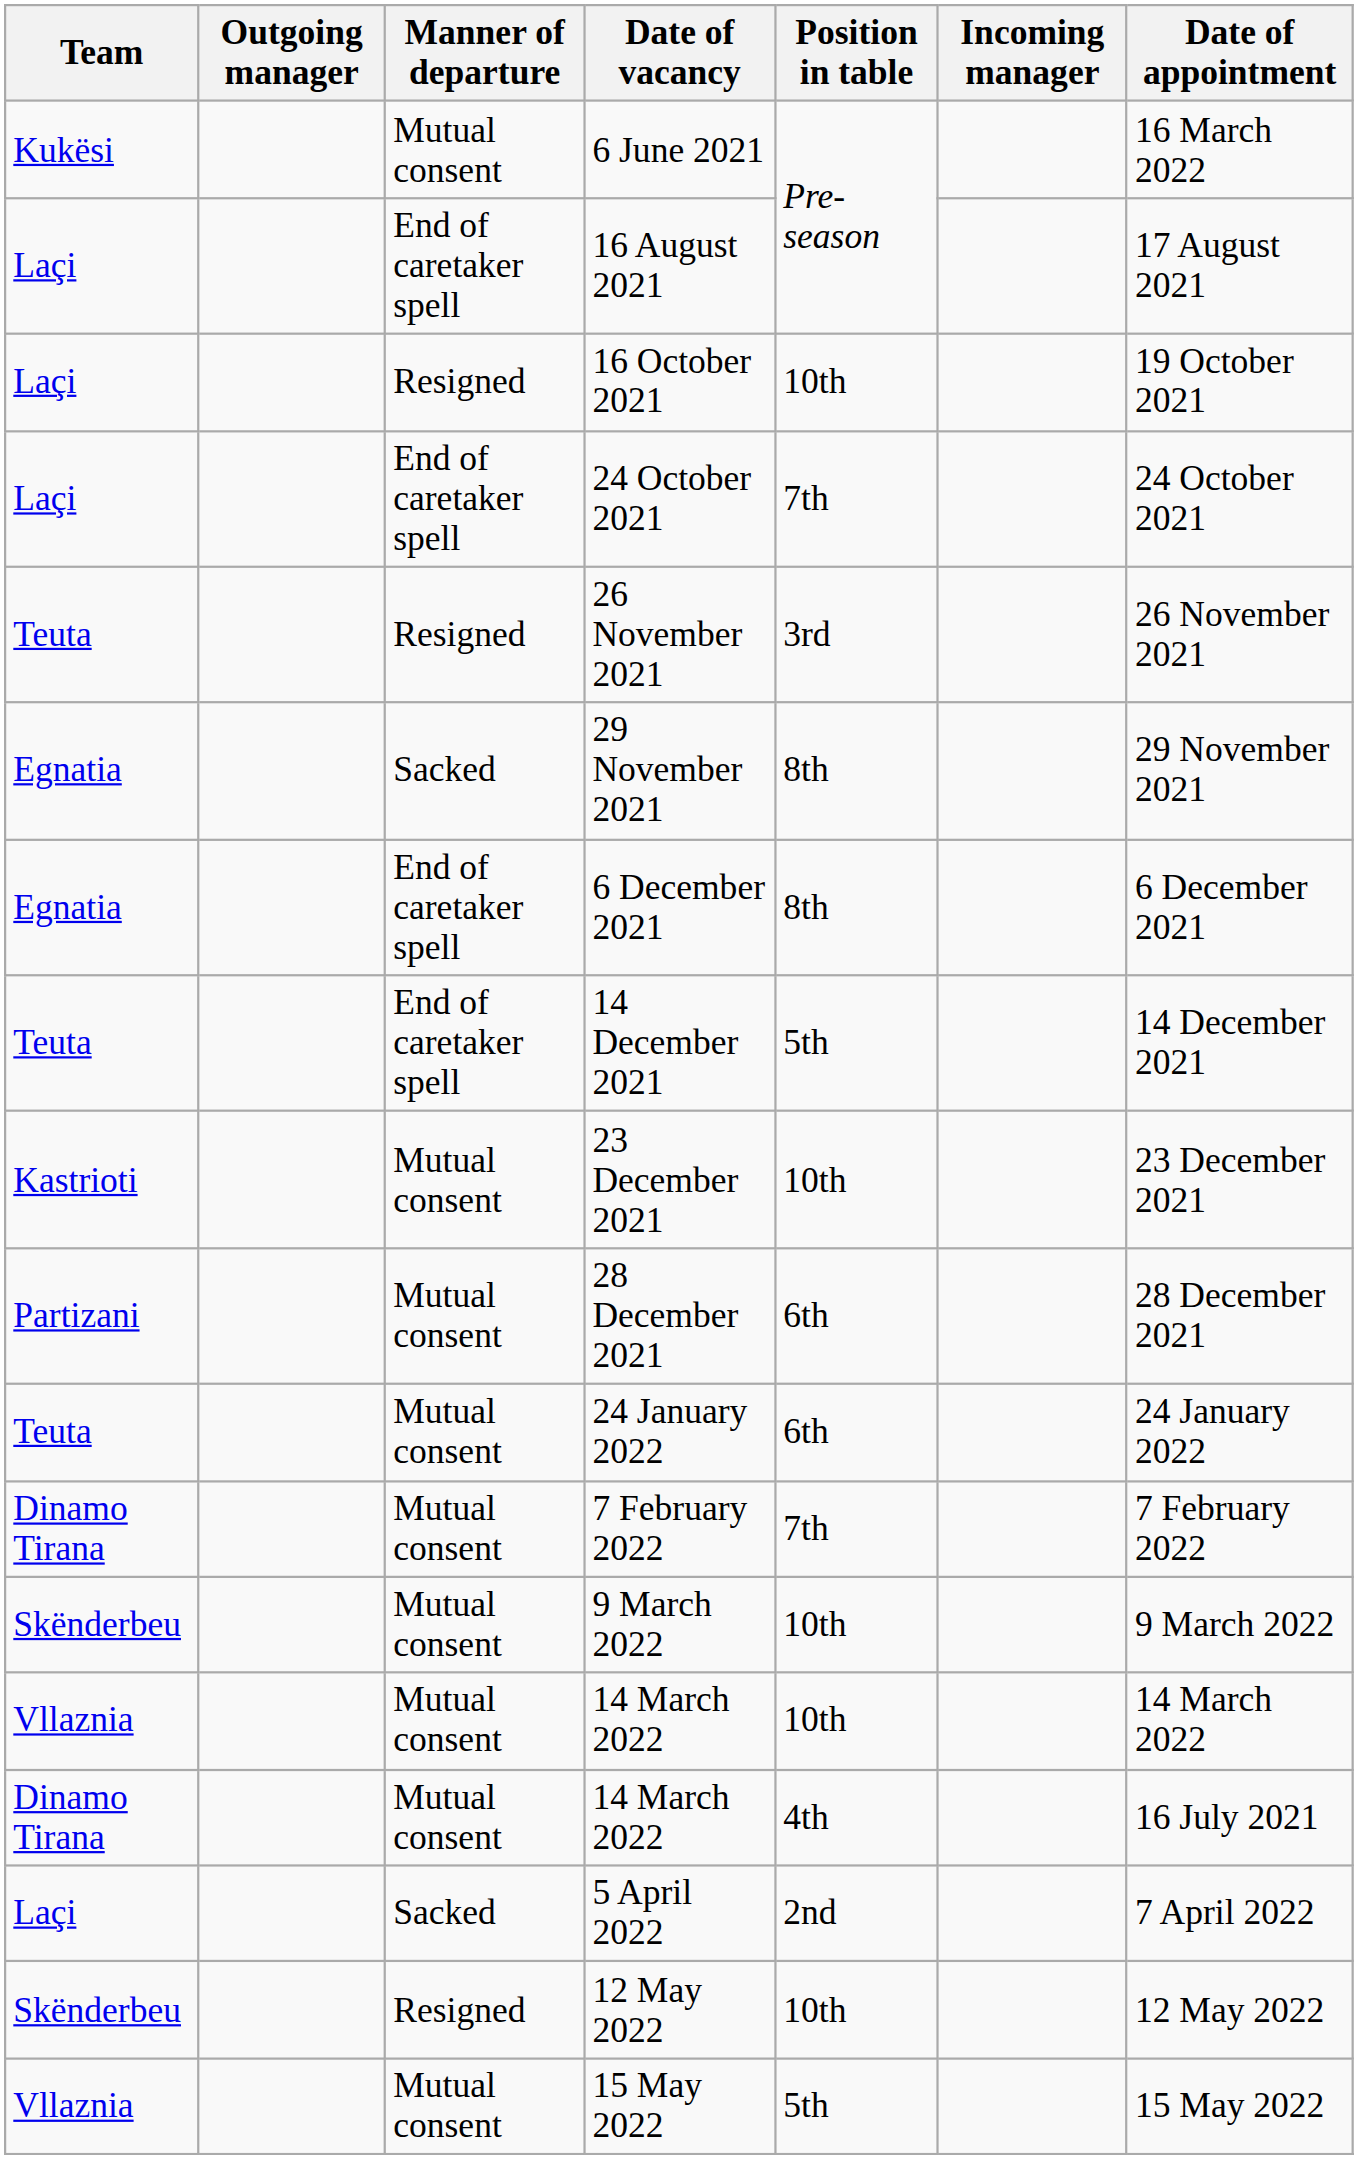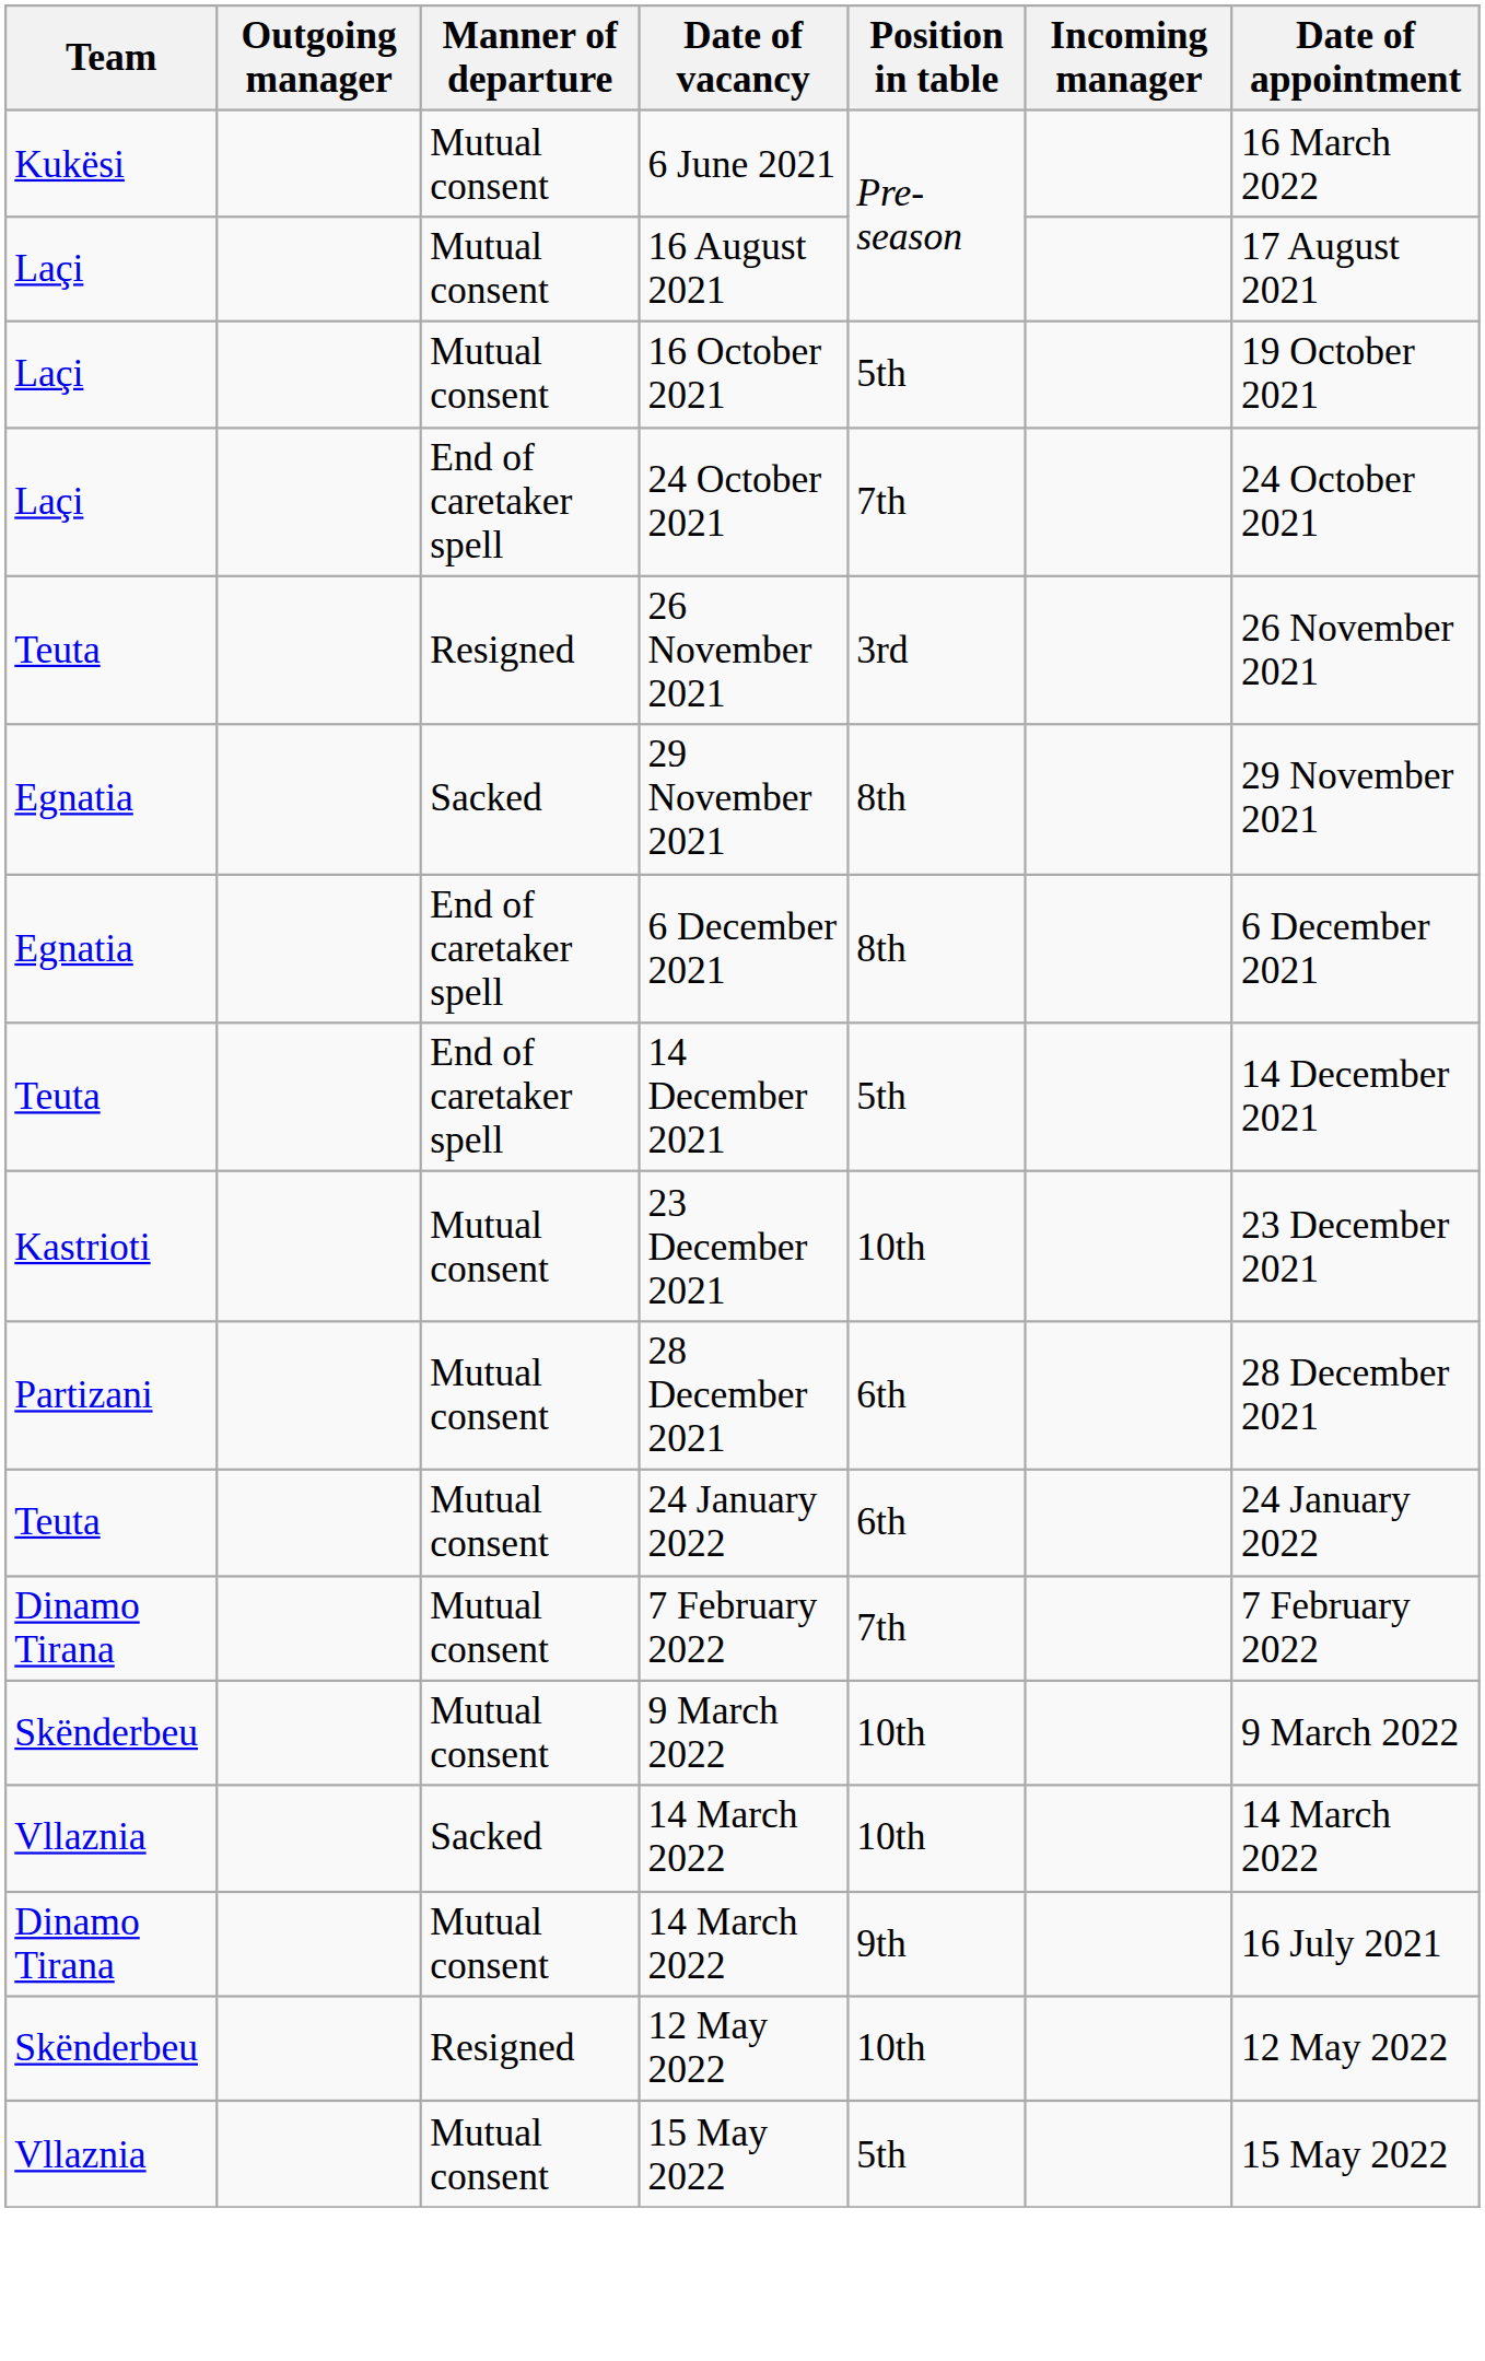 <table class="wikitable sortable">
 <tr>
 <th>Team</th>
 <th>Outgoing manager</th>
 <th>Manner of<br>departure</th>
 <th>Date of vacancy</th>
 <th>Position in table</th>
 <th>Incoming manager</th>
 <th>Date of<br>appointment</th>
 </tr>
 <tr>
 <td><a href='#'>Kukësi</a></td>
 <td> </td>
 <td>Mutual consent</td>
 <td>6 June 2021</td>
 <td rowspan=2><em>Pre-season</em></td>
 <td> </td>
 <td>16 March 2022</td>
 </tr>
 <tr>
 <td><a href='#'>Laçi</a></td>
 <td> </td>
-<td>End of caretaker spell</td>
+<td>Mutual consent</td>
 <td>16 August 2021</td>
 <td> </td>
 <td>17 August 2021</td>
 </tr>
 <tr>
 <td><a href='#'>Laçi</a></td>
 <td> </td>
-<td>Resigned</td>
+<td>Mutual consent</td>
 <td>16 October 2021</td>
-<td>10th</td>
+<td>5th</td>
 <td> </td>
 <td>19 October 2021</td>
 </tr>
 <tr>
 <td><a href='#'>Laçi</a></td>
 <td> </td>
 <td>End of caretaker spell</td>
 <td>24 October 2021</td>
 <td>7th</td>
 <td> </td>
 <td>24 October 2021</td>
 </tr>
 <tr>
 <td><a href='#'>Teuta</a></td>
 <td> </td>
 <td>Resigned</td>
 <td>26 November 2021</td>
 <td>3rd</td>
 <td> </td>
 <td>26 November 2021</td>
 </tr>
 <tr>
 <td><a href='#'>Egnatia</a></td>
 <td> </td>
 <td>Sacked</td>
 <td>29 November 2021</td>
 <td>8th</td>
 <td> </td>
 <td>29 November 2021</td>
 </tr>
 <tr>
 <td><a href='#'>Egnatia</a></td>
 <td> </td>
 <td>End of caretaker spell</td>
 <td>6 December 2021</td>
 <td>8th</td>
 <td> </td>
 <td>6 December 2021</td>
 </tr>
 <tr>
 <td><a href='#'>Teuta</a></td>
 <td> </td>
 <td>End of caretaker spell</td>
 <td>14 December 2021</td>
 <td>5th</td>
 <td> </td>
 <td>14 December 2021</td>
 </tr>
 <tr>
 <td><a href='#'>Kastrioti</a></td>
 <td> </td>
 <td>Mutual consent</td>
 <td>23 December 2021</td>
 <td>10th</td>
 <td> </td>
 <td>23 December 2021</td>
 </tr>
 <tr>
 <td><a href='#'>Partizani</a></td>
 <td> </td>
 <td>Mutual consent</td>
 <td>28 December 2021</td>
 <td>6th</td>
 <td> </td>
 <td>28 December 2021</td>
 </tr>
 <tr>
 <td><a href='#'>Teuta</a></td>
 <td> </td>
 <td>Mutual consent</td>
 <td>24 January 2022</td>
 <td>6th</td>
 <td> </td>
 <td>24 January 2022</td>
 </tr>
 <tr>
 <td><a href='#'>Dinamo Tirana</a></td>
 <td> </td>
 <td>Mutual consent</td>
 <td>7 February 2022</td>
 <td>7th</td>
 <td> </td>
 <td>7 February 2022</td>
 </tr>
 <tr>
 <td><a href='#'>Skënderbeu</a></td>
 <td> </td>
 <td>Mutual consent</td>
 <td>9 March 2022</td>
 <td>10th</td>
 <td> </td>
 <td>9 March 2022</td>
 </tr>
 <tr>
 <td><a href='#'>Vllaznia</a></td>
 <td> </td>
-<td>Mutual consent</td>
+<td>Sacked</td>
 <td>14 March 2022</td>
 <td>10th</td>
 <td> </td>
 <td>14 March 2022</td>
 </tr>
 <tr>
 <td><a href='#'>Dinamo Tirana</a></td>
 <td> </td>
 <td>Mutual consent</td>
 <td>14 March 2022</td>
-<td>4th</td>
+<td>9th</td>
 <td> </td>
 <td>16 July 2021</td>
-</tr>
-<tr>
-<td><a href='#'>Laçi</a></td>
-<td> </td>
-<td>Sacked</td>
-<td>5 April 2022</td>
-<td>2nd</td>
-<td> </td>
-<td>7 April 2022</td>
 </tr>
 <tr>
 <td><a href='#'>Skënderbeu</a></td>
 <td> </td>
 <td>Resigned</td>
 <td>12 May 2022</td>
 <td>10th</td>
 <td> </td>
 <td>12 May 2022</td>
 </tr>
 <tr>
 <td><a href='#'>Vllaznia</a></td>
 <td> </td>
 <td>Mutual consent</td>
 <td>15 May 2022</td>
 <td>5th</td>
 <td> </td>
 <td>15 May 2022</td>
 </tr>
 <tr>
 </tr>
 </table>
